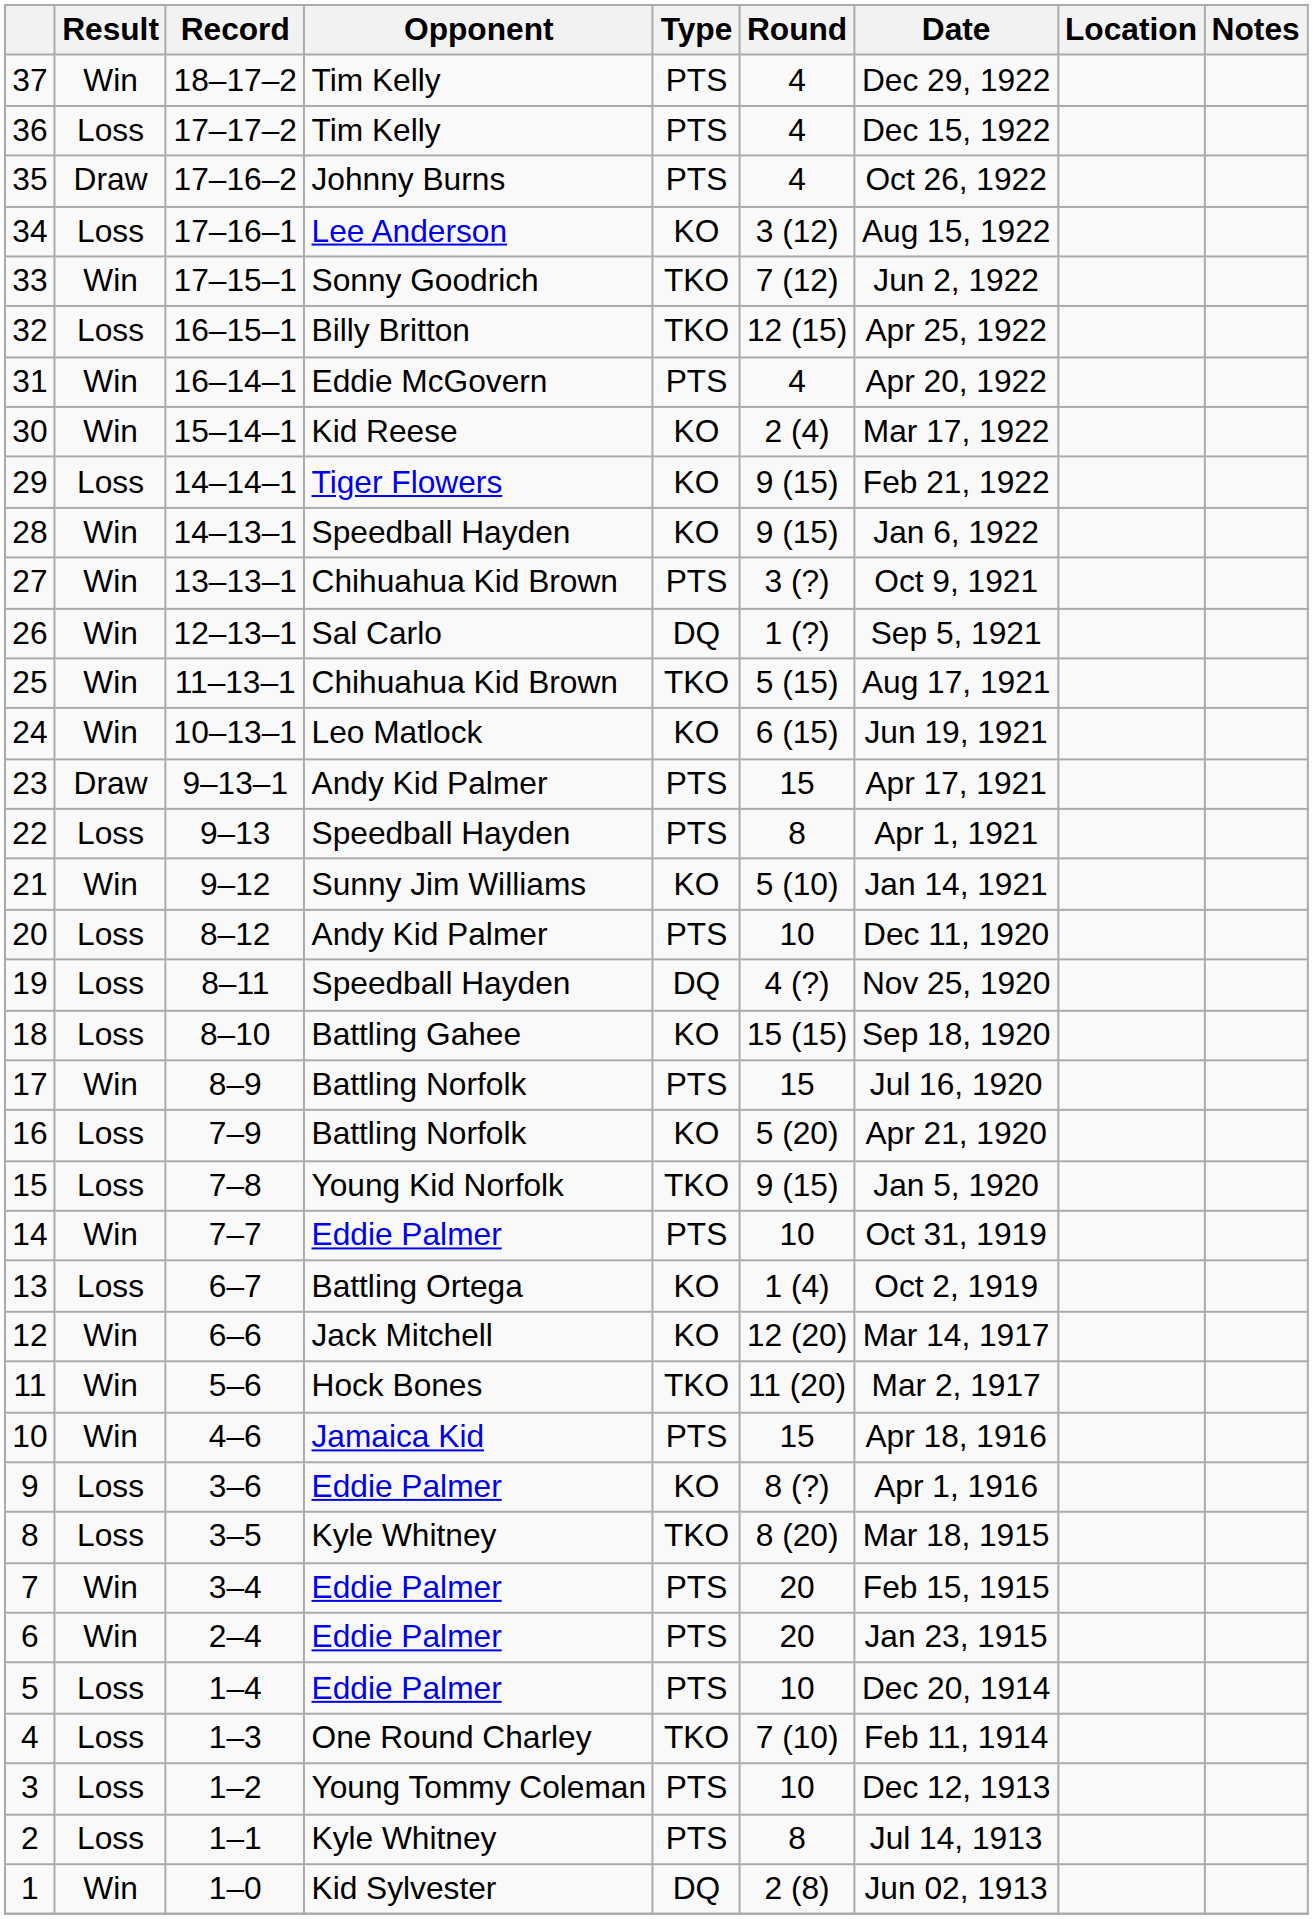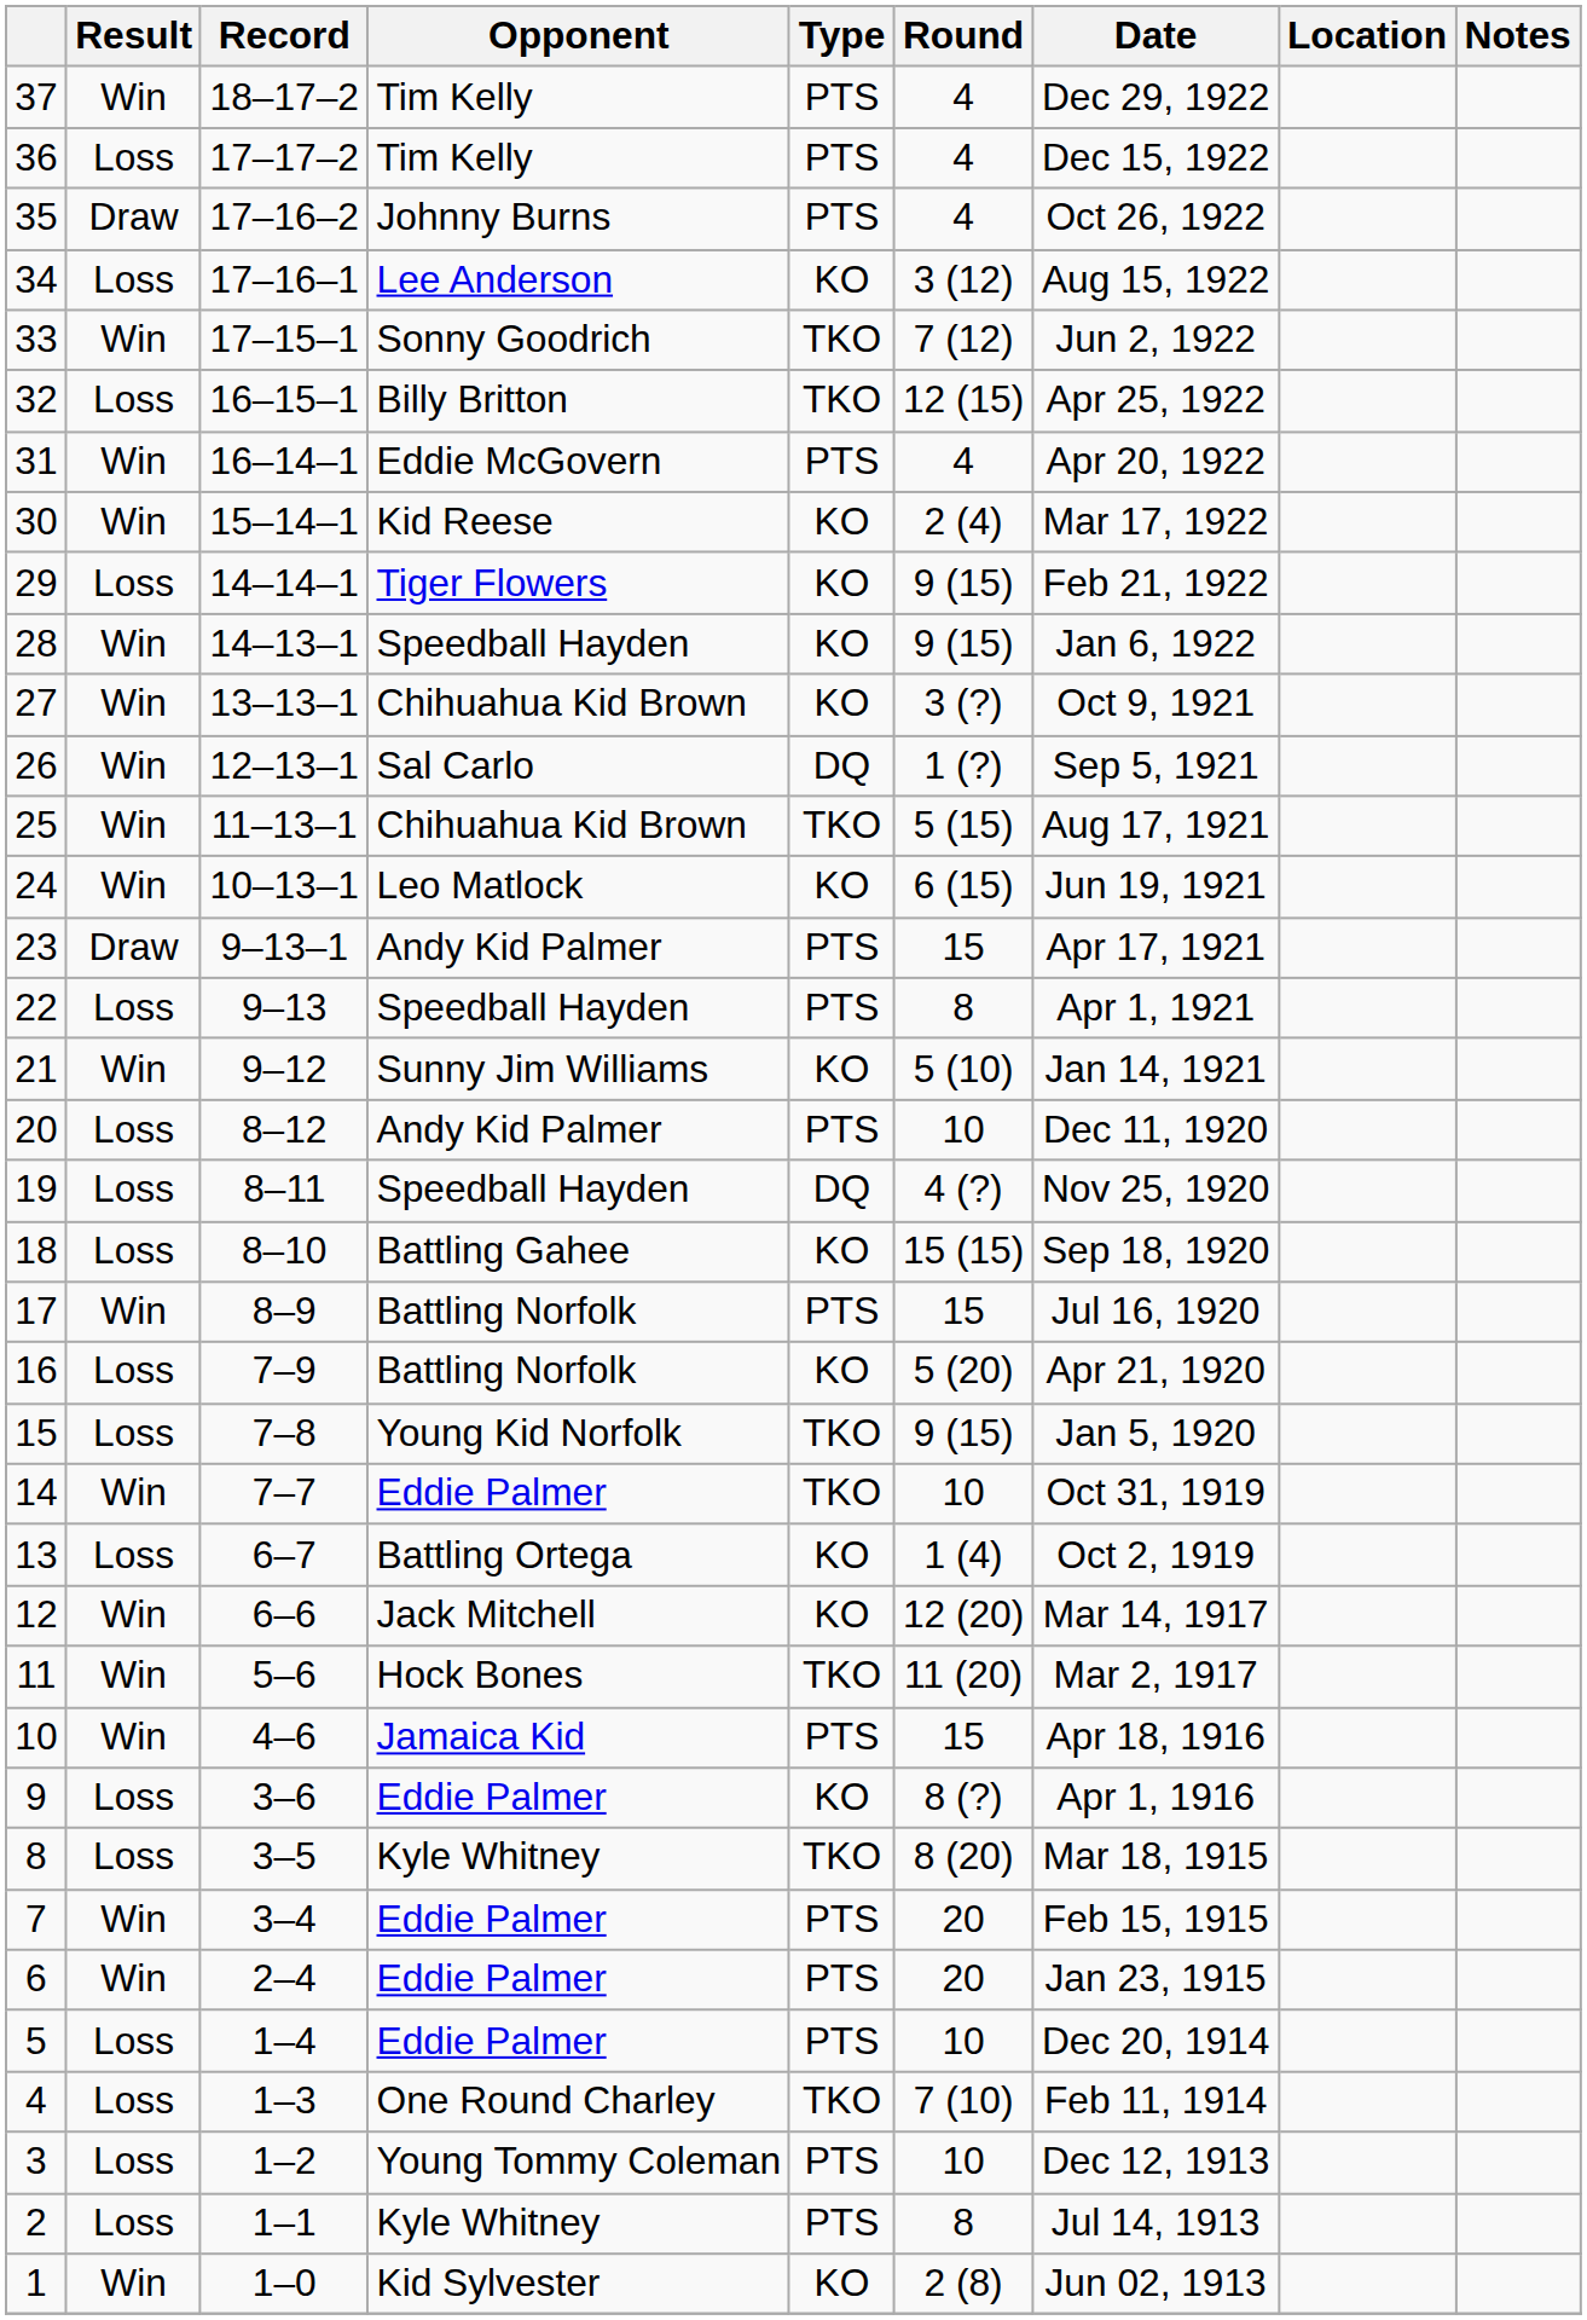 <table class="wikitable" style="text-align:center">
 <tr>
 <th></th>
 <th>Result</th>
 <th>Record</th>
 <th>Opponent</th>
 <th>Type</th>
 <th>Round</th>
 <th>Date</th>
 <th>Location</th>
 <th>Notes</th>
 </tr>
 <tr>
 <td>37</td>
 <td>Win</td>
 <td>18–17–2</td>
 <td align=left>Tim Kelly</td>
 <td>PTS</td>
 <td>4</td>
 <td>Dec 29, 1922</td>
 <td style="text-align:left;"></td>
 <td></td>
 </tr>
 <tr>
 <td>36</td>
 <td>Loss</td>
 <td>17–17–2</td>
 <td align=left>Tim Kelly</td>
 <td>PTS</td>
 <td>4</td>
 <td>Dec 15, 1922</td>
 <td style="text-align:left;"></td>
 <td></td>
 </tr>
 <tr>
 <td>35</td>
 <td>Draw</td>
 <td>17–16–2</td>
 <td align=left>Johnny Burns</td>
 <td>PTS</td>
 <td>4</td>
 <td>Oct 26, 1922</td>
 <td style="text-align:left;"></td>
 <td></td>
 </tr>
 <tr>
 <td>34</td>
 <td>Loss</td>
 <td>17–16–1</td>
 <td align=left><a href='#'>Lee Anderson</a></td>
 <td>KO</td>
 <td>3 (12)</td>
 <td>Aug 15, 1922</td>
 <td style="text-align:left;"></td>
 <td></td>
 </tr>
 <tr>
 <td>33</td>
 <td>Win</td>
 <td>17–15–1</td>
 <td align=left>Sonny Goodrich</td>
 <td>TKO</td>
 <td>7 (12)</td>
 <td>Jun 2, 1922</td>
 <td style="text-align:left;"></td>
 <td></td>
 </tr>
 <tr>
 <td>32</td>
 <td>Loss</td>
 <td>16–15–1</td>
 <td align=left>Billy Britton</td>
 <td>TKO</td>
 <td>12 (15)</td>
 <td>Apr 25, 1922</td>
 <td style="text-align:left;"></td>
 <td></td>
 </tr>
 <tr>
 <td>31</td>
 <td>Win</td>
 <td>16–14–1</td>
 <td align=left>Eddie McGovern</td>
 <td>PTS</td>
 <td>4</td>
 <td>Apr 20, 1922</td>
 <td style="text-align:left;"></td>
 <td></td>
 </tr>
 <tr>
 <td>30</td>
 <td>Win</td>
 <td>15–14–1</td>
 <td align=left>Kid Reese</td>
 <td>KO</td>
 <td>2 (4)</td>
 <td>Mar 17, 1922</td>
 <td style="text-align:left;"></td>
 <td></td>
 </tr>
 <tr>
 <td>29</td>
 <td>Loss</td>
 <td>14–14–1</td>
 <td align=left><a href='#'>Tiger Flowers</a></td>
 <td>KO</td>
 <td>9 (15)</td>
 <td>Feb 21, 1922</td>
 <td style="text-align:left;"></td>
 <td style="text-align:left;"></td>
 </tr>
 <tr>
 <td>28</td>
 <td>Win</td>
 <td>14–13–1</td>
 <td align=left>Speedball Hayden</td>
 <td>KO</td>
 <td>9 (15)</td>
 <td>Jan 6, 1922</td>
 <td style="text-align:left;"></td>
 <td></td>
 </tr>
 <tr>
 <td>27</td>
 <td>Win</td>
 <td>13–13–1</td>
 <td align=left>Chihuahua Kid Brown</td>
-<td>PTS</td>
+<td>KO</td>
 <td>3 (?)</td>
 <td>Oct 9, 1921</td>
 <td style="text-align:left;"></td>
 <td style="text-align:left;"></td>
 </tr>
 <tr>
 <td>26</td>
 <td>Win</td>
 <td>12–13–1</td>
 <td align=left>Sal Carlo</td>
 <td>DQ</td>
 <td>1 (?)</td>
 <td>Sep 5, 1921</td>
 <td style="text-align:left;"></td>
 <td></td>
 </tr>
 <tr>
 <td>25</td>
 <td>Win</td>
 <td>11–13–1</td>
 <td align=left>Chihuahua Kid Brown</td>
 <td>TKO</td>
 <td>5 (15)</td>
 <td>Aug 17, 1921</td>
 <td style="text-align:left;"></td>
 <td></td>
 </tr>
 <tr>
 <td>24</td>
 <td>Win</td>
 <td>10–13–1</td>
 <td align=left>Leo Matlock</td>
 <td>KO</td>
 <td>6 (15)</td>
 <td>Jun 19, 1921</td>
 <td style="text-align:left;"></td>
 <td></td>
 </tr>
 <tr>
 <td>23</td>
 <td>Draw</td>
 <td>9–13–1</td>
 <td align=left>Andy Kid Palmer</td>
 <td>PTS</td>
 <td>15</td>
 <td>Apr 17, 1921</td>
 <td style="text-align:left;"></td>
 <td></td>
 </tr>
 <tr>
 <td>22</td>
 <td>Loss</td>
 <td>9–13</td>
 <td align=left>Speedball Hayden</td>
 <td>PTS</td>
 <td>8</td>
 <td>Apr 1, 1921</td>
 <td style="text-align:left;"></td>
 <td></td>
 </tr>
 <tr>
 <td>21</td>
 <td>Win</td>
 <td>9–12</td>
 <td align=left>Sunny Jim Williams</td>
 <td>KO</td>
 <td>5 (10)</td>
 <td>Jan 14, 1921</td>
 <td style="text-align:left;"></td>
 <td></td>
 </tr>
 <tr>
 <td>20</td>
 <td>Loss</td>
 <td>8–12</td>
 <td align=left>Andy Kid Palmer</td>
 <td>PTS</td>
 <td>10</td>
 <td>Dec 11, 1920</td>
 <td style="text-align:left;"></td>
 <td></td>
 </tr>
 <tr>
 <td>19</td>
 <td>Loss</td>
 <td>8–11</td>
 <td align=left>Speedball Hayden</td>
 <td>DQ</td>
 <td>4 (?)</td>
 <td>Nov 25, 1920</td>
 <td style="text-align:left;"></td>
 <td></td>
 </tr>
 <tr>
 <td>18</td>
 <td>Loss</td>
 <td>8–10</td>
 <td align=left>Battling Gahee</td>
 <td>KO</td>
 <td>15 (15)</td>
 <td>Sep 18, 1920</td>
 <td style="text-align:left;"></td>
 <td></td>
 </tr>
 <tr>
 <td>17</td>
 <td>Win</td>
 <td>8–9</td>
 <td align=left>Battling Norfolk</td>
 <td>PTS</td>
 <td>15</td>
 <td>Jul 16, 1920</td>
 <td style="text-align:left;"></td>
 <td></td>
 </tr>
 <tr>
 <td>16</td>
 <td>Loss</td>
 <td>7–9</td>
 <td align=left>Battling Norfolk</td>
 <td>KO</td>
 <td>5 (20)</td>
 <td>Apr 21, 1920</td>
 <td style="text-align:left;"></td>
 <td></td>
 </tr>
 <tr>
 <td>15</td>
 <td>Loss</td>
 <td>7–8</td>
 <td align=left>Young Kid Norfolk</td>
 <td>TKO</td>
 <td>9 (15)</td>
 <td>Jan 5, 1920</td>
 <td style="text-align:left;"></td>
 <td></td>
 </tr>
 <tr>
 <td>14</td>
 <td>Win</td>
 <td>7–7</td>
 <td align=left><a href='#'>Eddie Palmer</a></td>
-<td>PTS</td>
+<td>TKO</td>
 <td>10</td>
 <td>Oct 31, 1919</td>
 <td style="text-align:left;"></td>
 <td></td>
 </tr>
 <tr>
 <td>13</td>
 <td>Loss</td>
 <td>6–7</td>
 <td align=left>Battling Ortega</td>
 <td>KO</td>
 <td>1 (4)</td>
 <td>Oct 2, 1919</td>
 <td style="text-align:left;"></td>
 <td></td>
 </tr>
 <tr>
 <td>12</td>
 <td>Win</td>
 <td>6–6</td>
 <td align=left>Jack Mitchell</td>
 <td>KO</td>
 <td>12 (20)</td>
 <td>Mar 14, 1917</td>
 <td style="text-align:left;"></td>
 <td></td>
 </tr>
 <tr>
 <td>11</td>
 <td>Win</td>
 <td>5–6</td>
 <td align=left>Hock Bones</td>
 <td>TKO</td>
 <td>11 (20)</td>
 <td>Mar 2, 1917</td>
 <td style="text-align:left;"></td>
 <td></td>
 </tr>
 <tr>
 <td>10</td>
 <td>Win</td>
 <td>4–6</td>
 <td align=left><a href='#'>Jamaica Kid</a></td>
 <td>PTS</td>
 <td>15</td>
 <td>Apr 18, 1916</td>
 <td style="text-align:left;"></td>
 <td></td>
 </tr>
 <tr>
 <td>9</td>
 <td>Loss</td>
 <td>3–6</td>
 <td align=left><a href='#'>Eddie Palmer</a></td>
 <td>KO</td>
 <td>8 (?)</td>
 <td>Apr 1, 1916</td>
 <td style="text-align:left;"></td>
 <td style="text-align:left;"></td>
 </tr>
 <tr>
 <td>8</td>
 <td>Loss</td>
 <td>3–5</td>
 <td align=left>Kyle Whitney</td>
 <td>TKO</td>
 <td>8 (20)</td>
 <td>Mar 18, 1915</td>
 <td style="text-align:left;"></td>
 <td></td>
 </tr>
 <tr>
 <td>7</td>
 <td>Win</td>
 <td>3–4</td>
 <td align=left><a href='#'>Eddie Palmer</a></td>
 <td>PTS</td>
 <td>20</td>
 <td>Feb 15, 1915</td>
 <td style="text-align:left;"></td>
 <td style="text-align:left;"></td>
 </tr>
 <tr>
 <td>6</td>
 <td>Win</td>
 <td>2–4</td>
 <td align=left><a href='#'>Eddie Palmer</a></td>
 <td>PTS</td>
 <td>20</td>
 <td>Jan 23, 1915</td>
 <td style="text-align:left;"></td>
 <td></td>
 </tr>
 <tr>
 <td>5</td>
 <td>Loss</td>
 <td>1–4</td>
 <td align=left><a href='#'>Eddie Palmer</a></td>
 <td>PTS</td>
 <td>10</td>
 <td>Dec 20, 1914</td>
 <td style="text-align:left;"></td>
 <td></td>
 </tr>
 <tr>
 <td>4</td>
 <td>Loss</td>
 <td>1–3</td>
 <td align=left>One Round Charley</td>
 <td>TKO</td>
 <td>7 (10)</td>
 <td>Feb 11, 1914</td>
 <td style="text-align:left;"></td>
 <td></td>
 </tr>
 <tr>
 <td>3</td>
 <td>Loss</td>
 <td>1–2</td>
 <td align=left>Young Tommy Coleman</td>
 <td>PTS</td>
 <td>10</td>
 <td>Dec 12, 1913</td>
 <td style="text-align:left;"></td>
 <td></td>
 </tr>
 <tr>
 <td>2</td>
 <td>Loss</td>
 <td>1–1</td>
 <td align=left>Kyle Whitney</td>
 <td>PTS</td>
 <td>8</td>
 <td>Jul 14, 1913</td>
 <td style="text-align:left;"></td>
 <td></td>
 </tr>
 <tr>
 <td>1</td>
 <td>Win</td>
 <td>1–0</td>
 <td align=left>Kid Sylvester</td>
-<td>DQ</td>
+<td>KO</td>
 <td>2 (8)</td>
 <td>Jun 02, 1913</td>
 <td style="text-align:left;"></td>
 <td></td>
 </tr>
 <tr>
 </tr>
 </table>
